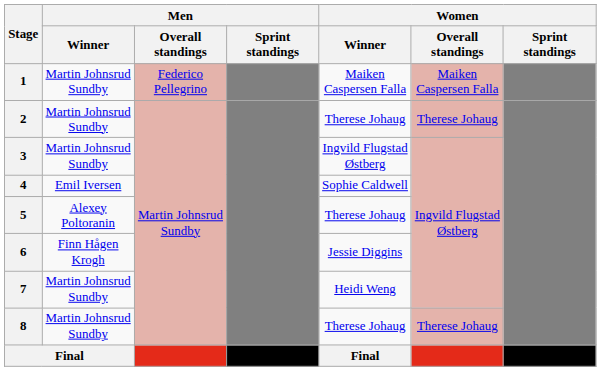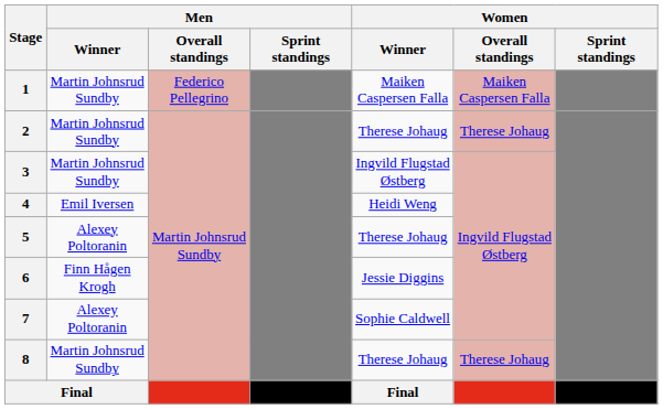 <table class="wikitable" style="text-align: center; font-size:smaller;">
 <tr>
 <th scope="col" style="width:5%;" rowspan="2">Stage</th>
 <th scope="col" style="width:45%;" colspan="3">Men</th>
 <th scope="col" style="width:45%;" colspan="3">Women</th>
 </tr>
 <tr>
 <th scope="col" style="width:15%;">Winner</th>
 <th scope="col" style="width:15%;">Overall standings<br></th>
 <th scope="col" style="width:15%;">Sprint standings<br></th>
 <th scope="col" style="width:15%;">Winner</th>
 <th scope="col" style="width:15%;">Overall standings<br></th>
 <th scope="col" style="width:15%;">Sprint standings<br></th>
 </tr>
 <tr>
 <th scope="row">1</th>
 <td><a href='#'>Martin Johnsrud Sundby</a></td>
 <td style="background:#E4B3AB;"><a href='#'>Federico Pellegrino</a></td>
 <td style="background:grey"></td>
 <td><a href='#'>Maiken Caspersen Falla</a></td>
 <td style="background:#E4B3AB;"><a href='#'>Maiken Caspersen Falla</a></td>
 <td style="background:grey"></td>
 </tr>
 <tr>
 <th scope="row">2</th>
 <td><a href='#'>Martin Johnsrud Sundby</a></td>
 <td style="background:#E4B3AB;" rowspan="7"><a href='#'>Martin Johnsrud Sundby</a></td>
 <td style="background:grey" rowspan="7"></td>
 <td><a href='#'>Therese Johaug</a></td>
 <td style="background:#E4B3AB;"><a href='#'>Therese Johaug</a></td>
 <td style="background:grey" rowspan="7"></td>
 </tr>
 <tr>
 <th scope="row">3</th>
 <td><a href='#'>Martin Johnsrud Sundby</a></td>
 <td><a href='#'>Ingvild Flugstad Østberg</a></td>
 <td style="background:#E4B3AB;" rowspan=5><a href='#'>Ingvild Flugstad Østberg</a></td>
 </tr>
 <tr>
 <th scope="row">4</th>
 <td><a href='#'>Emil Iversen</a></td>
-<td><a href='#'>Sophie Caldwell</a></td>
+<td><a href='#'>Heidi Weng</a></td>
 </tr>
 <tr>
 <th scope="row">5</th>
 <td><a href='#'>Alexey Poltoranin</a></td>
 <td><a href='#'>Therese Johaug</a></td>
 </tr>
 <tr>
 <th scope="row">6</th>
 <td><a href='#'>Finn Hågen Krogh</a></td>
 <td><a href='#'>Jessie Diggins</a></td>
 </tr>
 <tr>
 <th scope="row">7</th>
-<td><a href='#'>Martin Johnsrud Sundby</a></td>
-<td><a href='#'>Heidi Weng</a></td>
+<td><a href='#'>Alexey Poltoranin</a></td>
+<td><a href='#'>Sophie Caldwell</a></td>
 </tr>
 <tr>
 <th scope="row">8</th>
 <td><a href='#'>Martin Johnsrud Sundby</a></td>
 <td><a href='#'>Therese Johaug</a></td>
 <td style="background:#E4B3AB;"><a href='#'>Therese Johaug</a></td>
 </tr>
 <tr>
 <th colspan="2">Final</th>
 <td style="background:#E42A19;"></td>
 <th style="background:black"></th>
 <th><strong>Final</strong></th>
 <td style="background:#E42A19;"></td>
 <th style="background:black"></th>
 </tr>
 </table>
